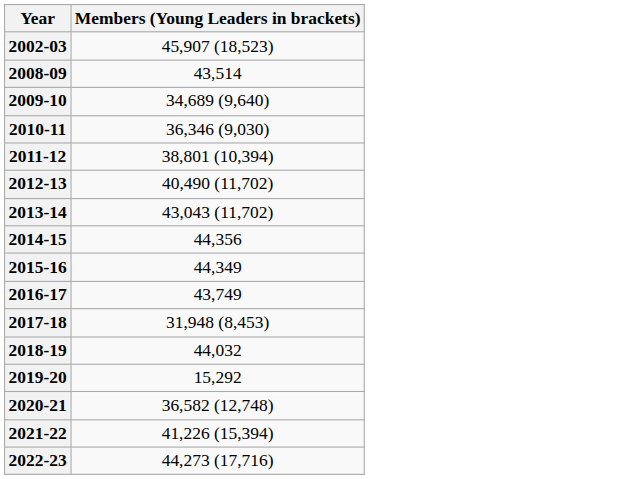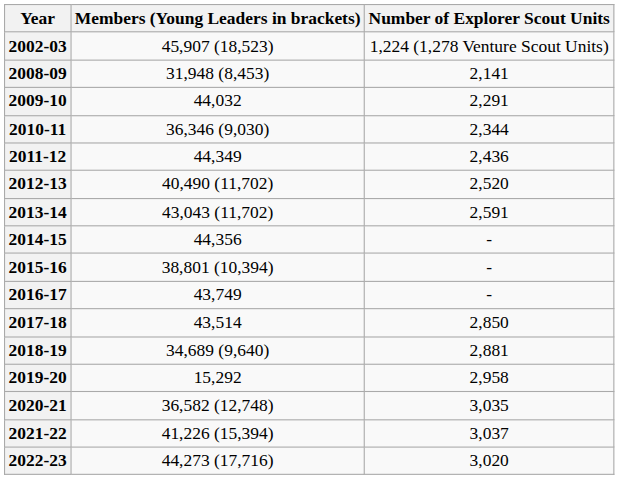 <table class="wikitable" style="text-align: center">
 <tr>
 <th>Year</th>
 <th>Members (Young Leaders in brackets)</th>
+<th>Number of Explorer Scout Units</th>
 </tr>
 <tr>
 <th scope=row>2002-03</th>
 <td>45,907 (18,523)</td>
+<td>1,224 (1,278 Venture Scout Units)</td>
 </tr>
 <tr>
 <th scope=row>2008-09</th>
-<td>43,514</td>
+<td>31,948 (8,453)</td>
+<td>2,141</td>
 </tr>
 <tr>
 <th scope=row>2009-10</th>
-<td>34,689 (9,640)</td>
+<td>44,032</td>
+<td>2,291</td>
 </tr>
 <tr>
 <th scope=row>2010-11</th>
 <td>36,346 (9,030)</td>
+<td>2,344</td>
 </tr>
 <tr>
 <th scope=row>2011-12</th>
-<td>38,801 (10,394)</td>
+<td>44,349</td>
+<td>2,436</td>
 </tr>
 <tr>
 <th scope=row>2012-13</th>
 <td>40,490 (11,702)</td>
+<td>2,520</td>
 </tr>
 <tr>
 <th scope=row>2013-14</th>
 <td>43,043 (11,702)</td>
+<td>2,591</td>
 </tr>
 <tr>
 <th scope=row>2014-15</th>
 <td>44,356</td>
+<td>-</td>
 </tr>
 <tr>
 <th scope=row>2015-16</th>
-<td>44,349</td>
+<td>38,801 (10,394)</td>
+<td>-</td>
 </tr>
 <tr>
 <th scope=row>2016-17</th>
 <td>43,749</td>
+<td>-</td>
 </tr>
 <tr>
 <th scope=row>2017-18</th>
-<td>31,948 (8,453)</td>
+<td>43,514</td>
+<td>2,850</td>
 </tr>
 <tr>
 <th scope=row>2018-19</th>
-<td>44,032</td>
+<td>34,689 (9,640)</td>
+<td>2,881</td>
 </tr>
 <tr>
 <th scope=row>2019-20</th>
 <td>15,292</td>
+<td>2,958</td>
 </tr>
 <tr>
 <th scope=row>2020-21</th>
 <td>36,582 (12,748)</td>
+<td>3,035</td>
 </tr>
 <tr>
 <th scope=row>2021-22</th>
 <td>41,226 (15,394)</td>
+<td>3,037</td>
 </tr>
 <tr>
 <th scope=row>2022-23</th>
 <td>44,273 (17,716)</td>
+<td>3,020</td>
 </tr>
 </table>
